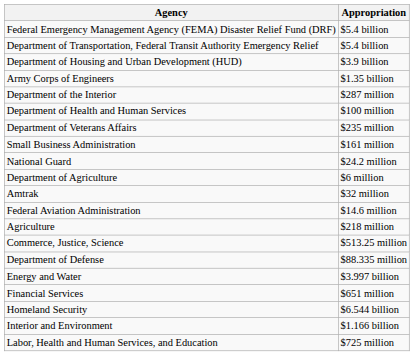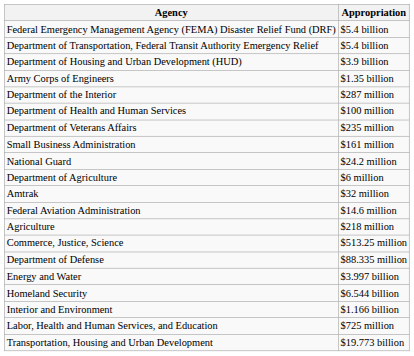 <table class="wikitable">
 <tr>
 <th>Agency</th>
 <th>Appropriation</th>
 </tr>
 <tr>
 <td>Federal Emergency Management Agency (FEMA) Disaster Relief Fund (DRF)</td>
 <td>$5.4 billion</td>
 </tr>
 <tr>
 <td>Department of Transportation, Federal Transit Authority Emergency Relief</td>
 <td>$5.4 billion</td>
 </tr>
 <tr>
 <td>Department of Housing and Urban Development (HUD)</td>
 <td>$3.9 billion</td>
 </tr>
 <tr>
 <td>Army Corps of Engineers</td>
 <td>$1.35 billion</td>
 </tr>
 <tr>
 <td>Department of the Interior</td>
 <td>$287 million</td>
 </tr>
 <tr>
 <td>Department of Health and Human Services</td>
 <td>$100 million</td>
 </tr>
 <tr>
 <td>Department of Veterans Affairs</td>
 <td>$235 million</td>
 </tr>
 <tr>
 <td>Small Business Administration</td>
 <td>$161 million</td>
 </tr>
 <tr>
 <td>National Guard</td>
 <td>$24.2 million</td>
 </tr>
 <tr>
 <td>Department of Agriculture</td>
 <td>$6 million</td>
 </tr>
 <tr>
 <td>Amtrak</td>
 <td>$32 million</td>
 </tr>
 <tr>
 <td>Federal Aviation Administration</td>
 <td>$14.6 million</td>
 </tr>
 <tr>
 <td>Agriculture</td>
 <td>$218 million</td>
 </tr>
 <tr>
 <td>Commerce, Justice, Science</td>
 <td>$513.25 million</td>
 </tr>
 <tr>
 <td>Department of Defense</td>
 <td>$88.335 million</td>
 </tr>
 <tr>
 <td>Energy and Water</td>
 <td>$3.997 billion</td>
 </tr>
 <tr>
-<td>Financial Services</td>
-<td>$651 million</td>
-</tr>
-<tr>
 <td>Homeland Security</td>
 <td>$6.544 billion</td>
 </tr>
 <tr>
 <td>Interior and Environment</td>
 <td>$1.166 billion</td>
 </tr>
 <tr>
 <td>Labor, Health and Human Services, and Education</td>
 <td>$725 million</td>
 </tr>
+<tr>
+<td>Transportation, Housing and Urban Development</td>
+<td>$19.773 billion</td>
+</tr>
 </table>
